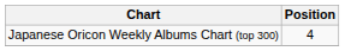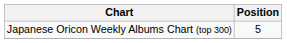 <table class="wikitable">
 <tr>
 <th>Chart</th>
 <th>Position</th>
 </tr>
 <tr>
 <td>Japanese Oricon Weekly Albums Chart <small>(top 300)</small></td>
-<td align="center">4</td>
+<td align="center">5</td>
 </tr>
 <tr>
 </tr>
 </table>
